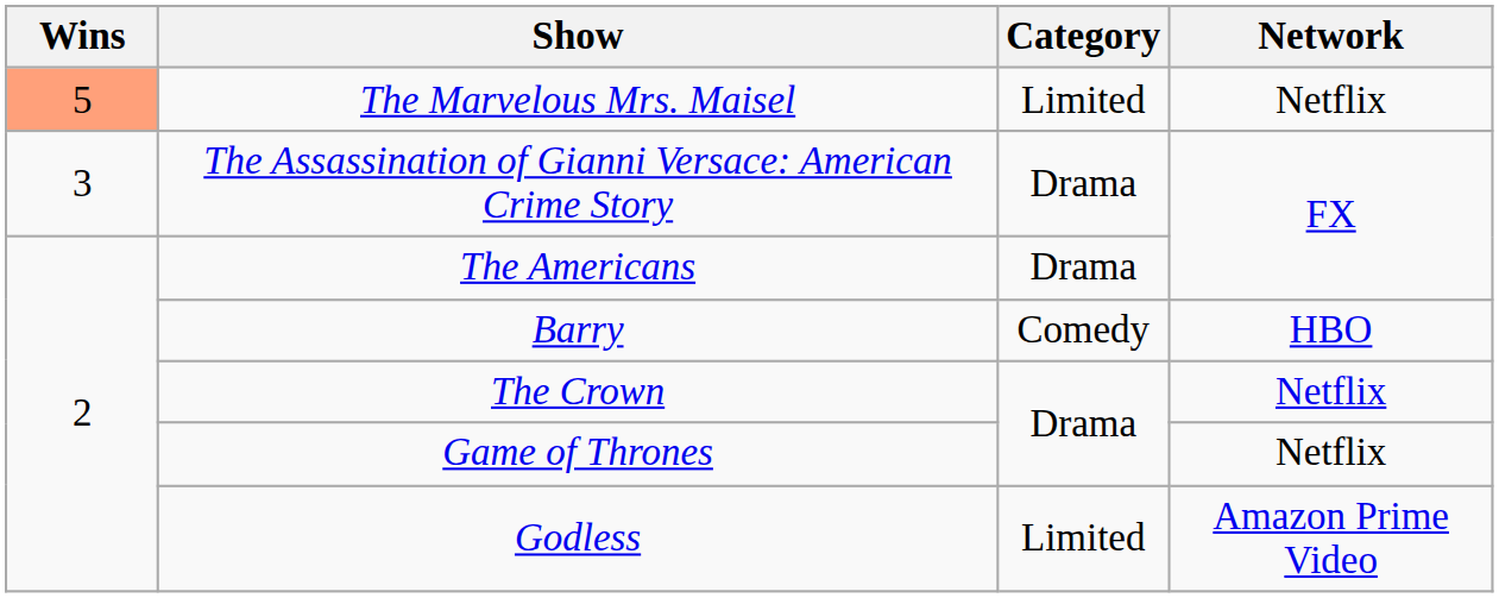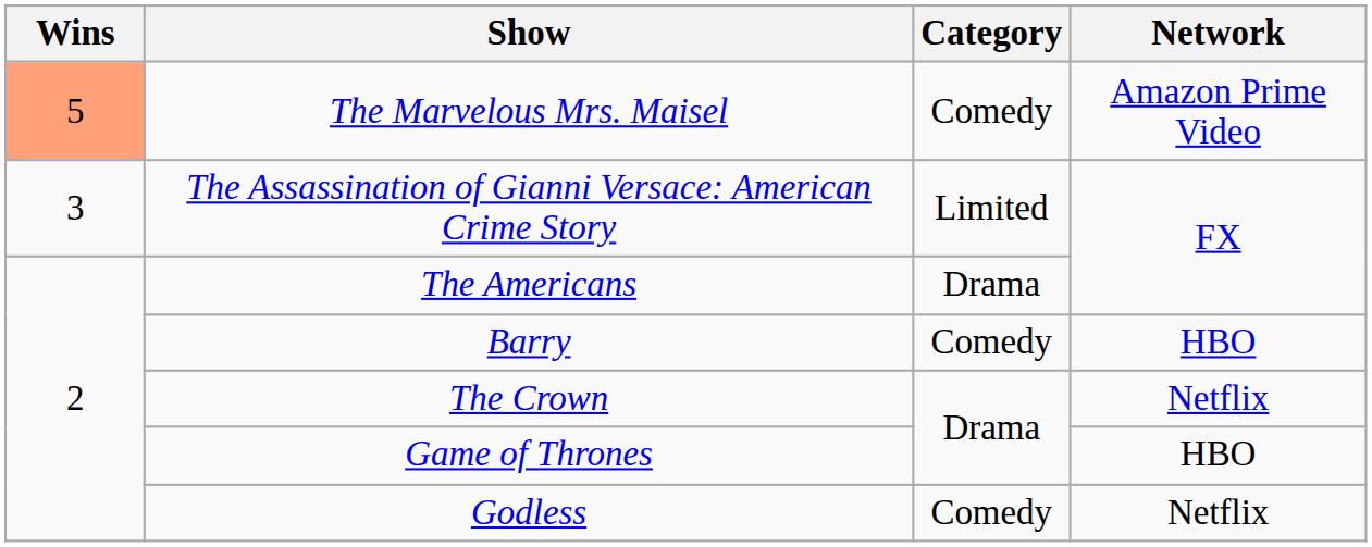 <table class="wikitable floatleft" style="text-align: center;">
 <tr>
 <th scope="col" style="width:55px;">Wins</th>
 <th scope="col" style="text-align:center;">Show</th>
 <th scope="col" style="text-align:center;">Category</th>
 <th scope="col" style="text-align:center;">Network</th>
 </tr>
 <tr>
 <td scope=row style="background: lightsalmon; text-align:center">5</td>
 <td><em><a href='#'>The Marvelous Mrs. Maisel</a></em></td>
-<td>Limited</td>
-<td>Netflix</td>
+<td>Comedy</td>
+<td><a href='#'>Amazon Prime Video</a></td>
 </tr>
 <tr>
 <td scope=row style="text-align:center">3</td>
 <td><em><a href='#'>The Assassination of Gianni Versace: American Crime Story</a></em></td>
-<td>Drama</td>
+<td>Limited</td>
 <td rowspan=2><a href='#'>FX</a></td>
 </tr>
 <tr>
 <td scope=row rowspan=5 style="text-align:center">2</td>
 <td><em><a href='#'>The Americans</a></em></td>
 <td>Drama</td>
 </tr>
 <tr>
 <td><em><a href='#'>Barry</a></em></td>
 <td>Comedy</td>
 <td><a href='#'>HBO</a></td>
 </tr>
 <tr>
 <td><em><a href='#'>The Crown</a></em></td>
 <td rowspan=2>Drama</td>
 <td><a href='#'>Netflix</a></td>
 </tr>
 <tr>
 <td><em><a href='#'>Game of Thrones</a></em></td>
-<td>Netflix</td>
+<td>HBO</td>
 </tr>
 <tr>
 <td><em><a href='#'>Godless</a></em></td>
-<td>Limited</td>
-<td><a href='#'>Amazon Prime Video</a></td>
+<td>Comedy</td>
+<td>Netflix</td>
 </tr>
 </table>
